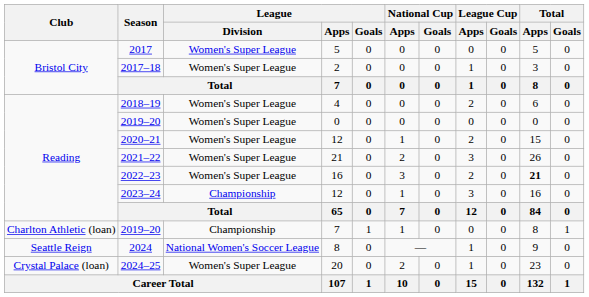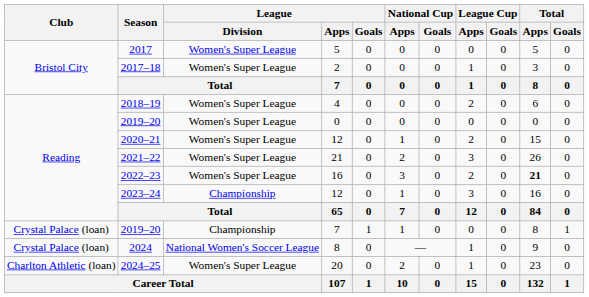 <table class="wikitable" style="text-align:center">
 <tr>
 <th rowspan="2">Club</th>
 <th rowspan="2">Season</th>
 <th colspan="3">League</th>
 <th colspan="2">National Cup</th>
 <th colspan="2">League Cup</th>
 <th colspan="2">Total</th>
 </tr>
 <tr>
 <th>Division</th>
 <th>Apps</th>
 <th>Goals</th>
 <th>Apps</th>
 <th>Goals</th>
 <th>Apps</th>
 <th>Goals</th>
 <th>Apps</th>
 <th>Goals</th>
 </tr>
 <tr>
 <td rowspan="3"><a href='#'>Bristol City</a></td>
 <td><a href='#'>2017</a></td>
 <td><a href='#'>Women's Super League</a></td>
 <td>5</td>
 <td>0</td>
 <td>0</td>
 <td>0</td>
 <td>0</td>
 <td>0</td>
 <td>5</td>
 <td>0</td>
 </tr>
 <tr>
 <td><a href='#'>2017–18</a></td>
 <td>Women's Super League</td>
 <td>2</td>
 <td>0</td>
 <td>0</td>
 <td>0</td>
 <td>1</td>
 <td>0</td>
 <td>3</td>
 <td>0</td>
 </tr>
 <tr>
 <th colspan="2">Total</th>
 <th>7</th>
 <th>0</th>
 <th>0</th>
 <th>0</th>
 <th>1</th>
 <th>0</th>
 <th>8</th>
 <th>0</th>
 </tr>
 <tr>
 <td rowspan="7"><a href='#'>Reading</a></td>
 <td><a href='#'>2018–19</a></td>
 <td>Women's Super League</td>
 <td>4</td>
 <td>0</td>
 <td>0</td>
 <td>0</td>
 <td>2</td>
 <td>0</td>
 <td>6</td>
 <td>0</td>
 </tr>
 <tr>
 <td><a href='#'>2019–20</a></td>
 <td>Women's Super League</td>
 <td>0</td>
 <td>0</td>
 <td>0</td>
 <td>0</td>
 <td>0</td>
 <td>0</td>
 <td>0</td>
 <td>0</td>
 </tr>
 <tr>
 <td><a href='#'>2020–21</a></td>
 <td>Women's Super League</td>
 <td>12</td>
 <td>0</td>
 <td>1</td>
 <td>0</td>
 <td>2</td>
 <td>0</td>
 <td>15</td>
 <td>0</td>
 </tr>
 <tr>
 <td><a href='#'>2021–22</a></td>
 <td>Women's Super League</td>
 <td>21</td>
 <td>0</td>
 <td>2</td>
 <td>0</td>
 <td>3</td>
 <td>0</td>
 <td>26</td>
 <td>0</td>
 </tr>
 <tr>
 <td><a href='#'>2022–23</a></td>
 <td>Women's Super League</td>
 <td>16</td>
 <td>0</td>
 <td>3</td>
 <td>0</td>
 <td>2</td>
 <td>0</td>
 <td><strong>21</strong></td>
 <td>0</td>
 </tr>
 <tr>
 <td><a href='#'>2023–24</a></td>
 <td><a href='#'>Championship</a></td>
 <td>12</td>
 <td>0</td>
 <td>1</td>
 <td>0</td>
 <td>3</td>
 <td>0</td>
 <td>16</td>
 <td>0</td>
 </tr>
 <tr>
 <th colspan="2">Total</th>
 <th>65</th>
 <th>0</th>
 <th>7</th>
 <th>0</th>
 <th>12</th>
 <th>0</th>
 <th>84</th>
 <th>0</th>
 </tr>
 <tr>
-<td><a href='#'>Charlton Athletic</a> (loan)</td>
+<td><a href='#'>Crystal Palace</a> (loan)</td>
 <td><a href='#'>2019–20</a></td>
 <td>Championship</td>
 <td>7</td>
 <td>1</td>
 <td>1</td>
 <td>0</td>
 <td>0</td>
 <td>0</td>
 <td>8</td>
 <td>1</td>
 </tr>
 <tr>
-<td><a href='#'>Seattle Reign</a></td>
+<td><a href='#'>Crystal Palace</a> (loan)</td>
 <td><a href='#'>2024</a></td>
 <td><a href='#'>National Women's Soccer League</a></td>
 <td>8</td>
 <td>0</td>
 <td colspan="2">—</td>
 <td>1</td>
 <td>0</td>
 <td>9</td>
 <td>0</td>
 </tr>
 <tr>
-<td><a href='#'>Crystal Palace</a> (loan)</td>
+<td><a href='#'>Charlton Athletic</a> (loan)</td>
 <td><a href='#'>2024–25</a></td>
 <td>Women's Super League</td>
 <td>20</td>
 <td>0</td>
 <td>2</td>
 <td>0</td>
 <td>1</td>
 <td>0</td>
 <td>23</td>
 <td>0</td>
 </tr>
 <tr>
 <th colspan="3">Career Total</th>
 <th>107</th>
 <th>1</th>
 <th>10</th>
 <th>0</th>
 <th>15</th>
 <th>0</th>
 <th>132</th>
 <th>1</th>
 </tr>
 </table>
